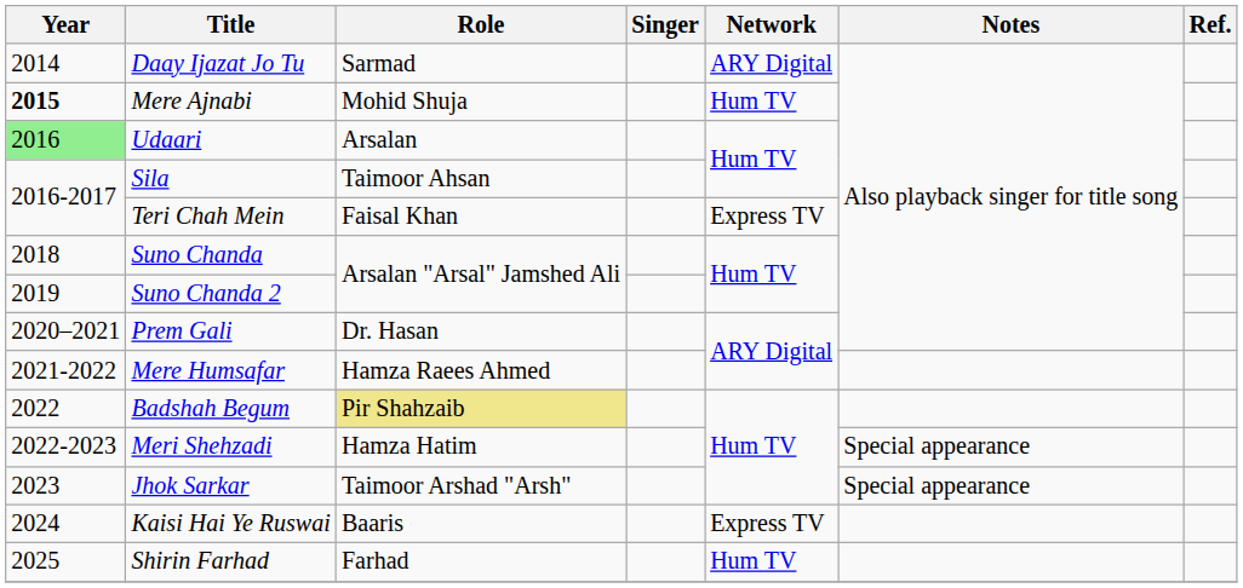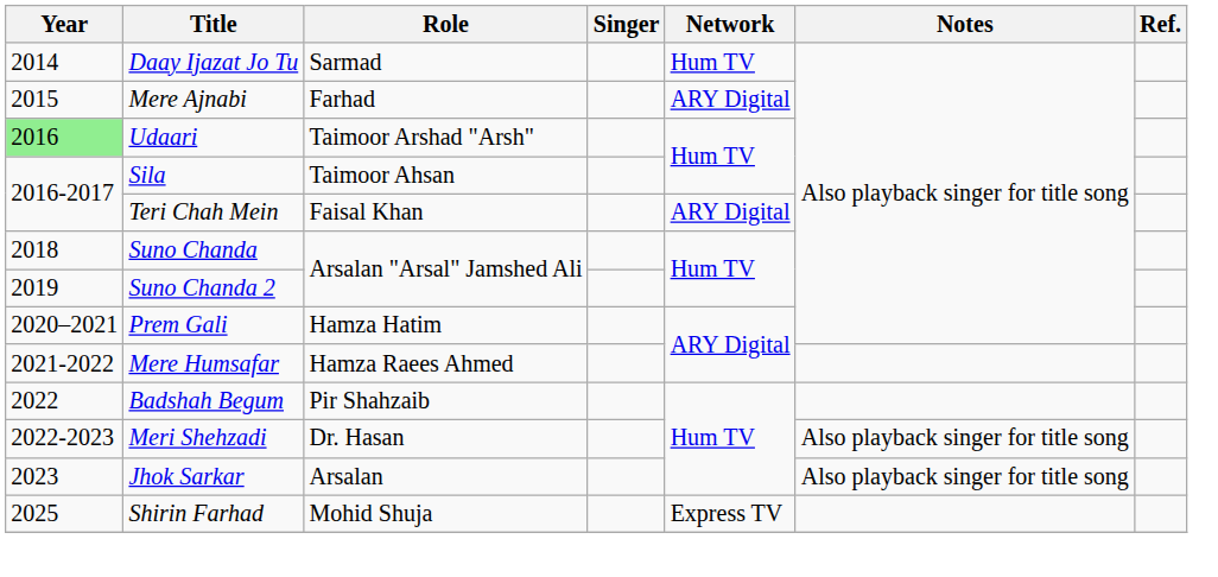 <table class="wikitable sortable">
 <tr>
 <th>Year</th>
 <th>Title</th>
 <th>Role</th>
 <th>Singer</th>
 <th>Network</th>
 <th class="unsortable">Notes</th>
 <th class="unsortable">Ref.</th>
 </tr>
 <tr>
 <td>2014</td>
 <td><em><a href='#'>Daay Ijazat Jo Tu</a></em></td>
 <td>Sarmad</td>
 <td></td>
-<td><a href='#'>ARY Digital</a></td>
+<td><a href='#'>Hum TV</a></td>
 <td rowspan="8">Also playback singer for title song</td>
 <td></td>
 </tr>
 <tr>
-<td><strong>2015</strong></td>
+<td>2015</td>
 <td><em>Mere Ajnabi</em></td>
-<td>Mohid Shuja</td>
+<td>Farhad</td>
 <td></td>
-<td><a href='#'>Hum TV</a></td>
+<td><a href='#'>ARY Digital</a></td>
 <td></td>
 </tr>
 <tr>
 <td style="background: lightgreen;">2016</td>
 <td><em><a href='#'>Udaari</a></em></td>
-<td>Arsalan</td>
+<td>Taimoor Arshad "Arsh"</td>
 <td></td>
 <td rowspan="2"><a href='#'>Hum TV</a></td>
 <td></td>
 </tr>
 <tr>
 <td rowspan="2">2016-2017</td>
 <td><a href='#'><em>Sila</em></a></td>
 <td>Taimoor Ahsan</td>
 <td></td>
 <td></td>
 </tr>
 <tr>
 <td><em>Teri Chah Mein</em></td>
 <td>Faisal Khan</td>
 <td></td>
-<td>Express TV</td>
+<td><a href='#'>ARY Digital</a></td>
 <td></td>
 </tr>
 <tr>
 <td>2018</td>
 <td><em><a href='#'>Suno Chanda</a></em></td>
 <td rowspan="2">Arsalan "Arsal" Jamshed Ali</td>
 <td></td>
 <td rowspan="2"><a href='#'>Hum TV</a></td>
 <td></td>
 </tr>
 <tr>
 <td>2019</td>
 <td><em><a href='#'>Suno Chanda 2</a></em></td>
 <td></td>
 <td></td>
 </tr>
 <tr>
 <td>2020–2021</td>
 <td><em><a href='#'>Prem Gali</a></em></td>
-<td>Dr. Hasan</td>
+<td>Hamza Hatim</td>
 <td></td>
 <td rowspan="2"><a href='#'>ARY Digital</a></td>
 <td></td>
 </tr>
 <tr>
 <td>2021-2022</td>
 <td><em><a href='#'>Mere Humsafar</a></em></td>
 <td>Hamza Raees Ahmed</td>
 <td></td>
 <td></td>
 <td></td>
 </tr>
 <tr>
 <td>2022</td>
 <td><em><a href='#'>Badshah Begum</a></em></td>
-<td style="background: khaki;">Pir Shahzaib</td>
+<td>Pir Shahzaib</td>
 <td></td>
 <td rowspan="3"><a href='#'>Hum TV</a></td>
 <td></td>
 <td></td>
 </tr>
 <tr>
 <td>2022-2023</td>
 <td><em><a href='#'>Meri Shehzadi</a></em></td>
-<td>Hamza Hatim</td>
+<td>Dr. Hasan</td>
 <td></td>
-<td>Special appearance</td>
+<td>Also playback singer for title song</td>
 <td></td>
 </tr>
 <tr>
 <td>2023</td>
 <td><em><a href='#'>Jhok Sarkar</a></em></td>
-<td>Taimoor Arshad "Arsh"</td>
+<td>Arsalan</td>
 <td></td>
-<td>Special appearance</td>
+<td>Also playback singer for title song</td>
 <td></td>
 </tr>
 <tr>
-<td>2024</td>
-<td><em>Kaisi Hai Ye Ruswai</em></td>
-<td>Baaris</td>
+<td>2025</td>
+<td><em>Shirin Farhad</em></td>
+<td>Mohid Shuja</td>
 <td></td>
 <td>Express TV</td>
 <td></td>
 <td></td>
 </tr>
 <tr>
-<td>2025</td>
-<td><em>Shirin Farhad</em></td>
-<td>Farhad</td>
-<td></td>
-<td><a href='#'>Hum TV</a></td>
-<td></td>
-<td></td>
-</tr>
-<tr>
 </tr>
 </table>
